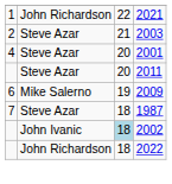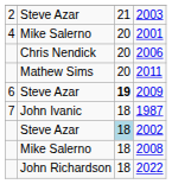 <table class="wikitable">
 <tr>
-</tr>
-<tr>
-<td>1</td>
-<td>John Richardson</td>
-<td>22</td>
-<td><a href='#'>2021</a></td>
 </tr>
 <tr>
 <td>2</td>
 <td>Steve Azar</td>
 <td>21</td>
 <td><a href='#'>2003</a></td>
 </tr>
 <tr>
 <td>4</td>
-<td>Steve Azar</td>
+<td>Mike Salerno</td>
 <td>20</td>
 <td><a href='#'>2001</a></td>
 </tr>
 <tr>
 <td></td>
-<td>Steve Azar</td>
+<td>Chris Nendick</td>
+<td>20</td>
+<td><a href='#'>2006</a></td>
+</tr>
+<tr>
+<td></td>
+<td>Mathew Sims</td>
 <td>20</td>
 <td><a href='#'>2011</a></td>
 </tr>
 <tr>
 <td>6</td>
-<td>Mike Salerno</td>
-<td>19</td>
+<td>Steve Azar</td>
+<td><strong>19</strong></td>
 <td><a href='#'>2009</a></td>
 </tr>
 <tr>
 <td>7</td>
-<td>Steve Azar</td>
+<td>John Ivanic</td>
 <td>18</td>
 <td><a href='#'>1987</a></td>
 </tr>
 <tr>
 <td></td>
-<td>John Ivanic</td>
+<td>Steve Azar</td>
 <td style="background: lightblue;">18</td>
 <td><a href='#'>2002</a></td>
+</tr>
+<tr>
+<td></td>
+<td>Mike Salerno</td>
+<td>18</td>
+<td><a href='#'>2008</a></td>
 </tr>
 <tr>
 <td></td>
 <td>John Richardson</td>
 <td>18</td>
 <td><a href='#'>2022</a></td>
 </tr>
 </table>
